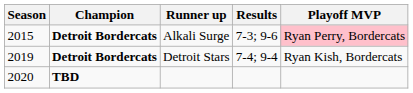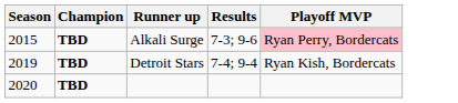 <table class="wikitable">
 <tr>
 <th>Season</th>
 <th>Champion</th>
 <th>Runner up</th>
 <th>Results</th>
 <th>Playoff MVP</th>
 </tr>
 <tr>
 <td>2015</td>
-<td><strong>Detroit Bordercats</strong></td>
+<td><strong>TBD</strong></td>
 <td>Alkali Surge</td>
 <td>7-3; 9-6</td>
 <td style="background: pink;">Ryan Perry, Bordercats</td>
 </tr>
 <tr>
 <td>2019</td>
-<td><strong>Detroit Bordercats</strong></td>
+<td><strong>TBD</strong></td>
 <td>Detroit Stars</td>
 <td>7-4; 9-4</td>
 <td>Ryan Kish, Bordercats</td>
 </tr>
 <tr>
 <td>2020</td>
 <td><strong>TBD</strong></td>
 <td></td>
 <td></td>
 <td></td>
 </tr>
 </table>
